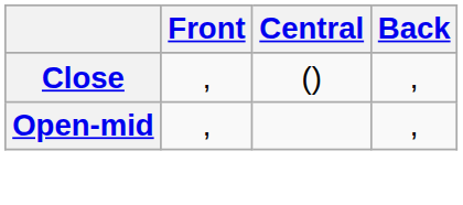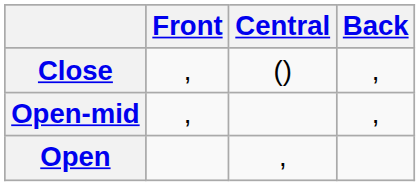 <table class="wikitable">
 <tr>
 <th></th>
 <th><a href='#'>Front</a></th>
 <th><a href='#'>Central</a></th>
 <th><a href='#'>Back</a></th>
 </tr>
 <tr style="text-align: center;">
 <th><a href='#'>Close</a></th>
 <td>, </td>
 <td>()</td>
 <td>, </td>
 </tr>
 <tr style="text-align: center;">
 <th><a href='#'>Open-mid</a></th>
 <td>, </td>
 <td></td>
 <td>, </td>
 </tr>
+<tr style="text-align: center;">
+<th><a href='#'>Open</a></th>
+<td></td>
+<td>, </td>
+<td></td>
+</tr>
 </table>
